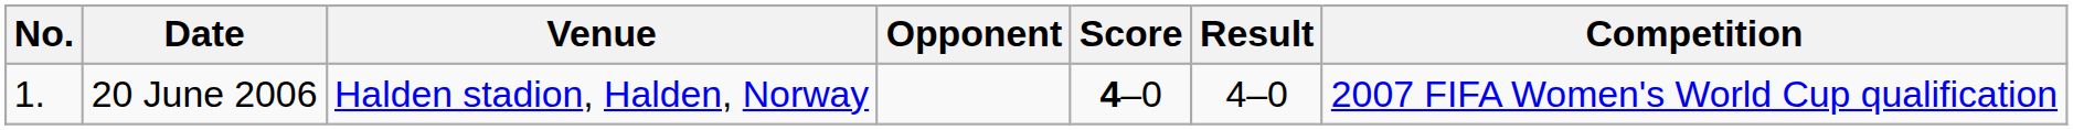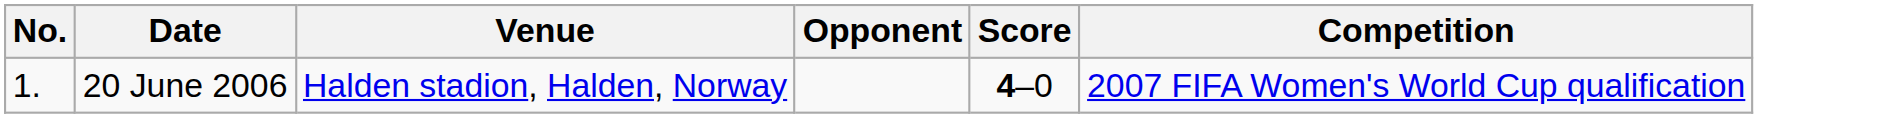 <table class="wikitable">
 <tr>
 <th>No.</th>
 <th>Date</th>
 <th>Venue</th>
 <th>Opponent</th>
 <th>Score</th>
-<th>Result</th>
 <th>Competition</th>
 </tr>
 <tr>
 <td>1.</td>
 <td>20 June 2006</td>
 <td><a href='#'>Halden stadion</a>, <a href='#'>Halden</a>, <a href='#'>Norway</a></td>
 <td></td>
 <td align=center><strong>4</strong>–0</td>
-<td align=center>4–0</td>
 <td><a href='#'>2007 FIFA Women's World Cup qualification</a></td>
 </tr>
 </table>
